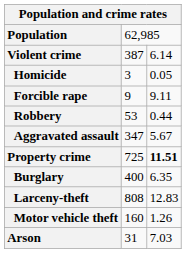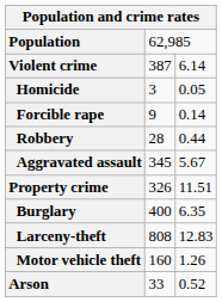 <table class="wikitable collapsible collapsed">
 <tr>
 <th colspan="3">Population and crime rates</th>
 </tr>
 <tr>
 <th scope="row" style="text-align: left;">Population</th>
 <td colspan="2">62,985</td>
 </tr>
 <tr>
 <th scope="row" style="text-align: left;">Violent crime</th>
 <td>387</td>
 <td>6.14</td>
 </tr>
 <tr>
 <th scope="row" style="text-align: left;">  Homicide</th>
 <td>3</td>
 <td>0.05</td>
 </tr>
 <tr>
 <th scope="row" style="text-align: left;">  Forcible rape</th>
 <td>9</td>
-<td>9.11</td>
+<td>0.14</td>
 </tr>
 <tr>
 <th scope="row" style="text-align: left;">  Robbery</th>
-<td>53</td>
+<td>28</td>
 <td>0.44</td>
 </tr>
 <tr>
 <th scope="row" style="text-align: left;">  Aggravated assault</th>
-<td>347</td>
+<td>345</td>
 <td>5.67</td>
 </tr>
 <tr>
 <th scope="row" style="text-align: left;">Property crime</th>
-<td>725</td>
-<td><strong>11.51</strong></td>
+<td>326</td>
+<td>11.51</td>
 </tr>
 <tr>
 <th scope="row" style="text-align: left;">  Burglary</th>
 <td>400</td>
 <td>6.35</td>
 </tr>
 <tr>
 <th scope="row" style="text-align: left;">  Larceny-theft</th>
 <td>808</td>
 <td>12.83</td>
 </tr>
 <tr>
 <th scope="row" style="text-align: left;">  Motor vehicle theft</th>
 <td>160</td>
 <td>1.26</td>
 </tr>
 <tr>
 <th scope="row" style="text-align: left;">Arson</th>
-<td>31</td>
-<td>7.03</td>
+<td>33</td>
+<td>0.52</td>
 </tr>
 </table>
